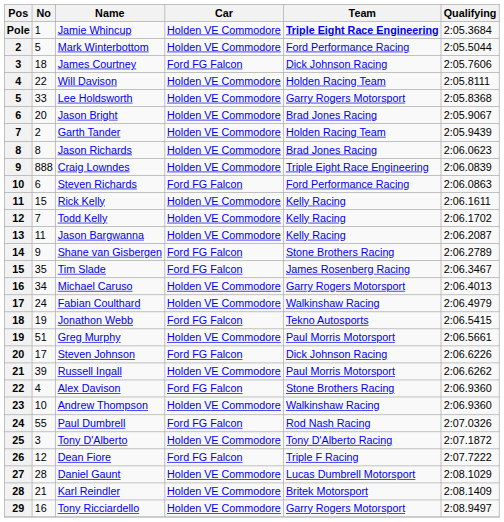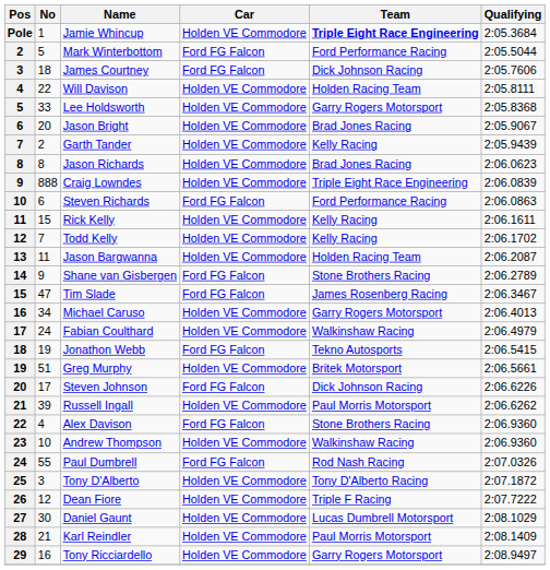 <table class="wikitable" style="font-size: 95%;">
 <tr>
 <th>Pos</th>
 <th>No</th>
 <th>Name</th>
 <th>Car</th>
 <th>Team</th>
 <th>Qualifying</th>
 </tr>
 <tr>
 <th>Pole</th>
 <td>1</td>
 <td><a href='#'>Jamie Whincup</a></td>
 <td><a href='#'>Holden VE Commodore</a></td>
 <td><strong><a href='#'>Triple Eight Race Engineering</a></strong></td>
 <td>2:05.3684</td>
 </tr>
 <tr>
 <th>2</th>
 <td>5</td>
 <td><a href='#'>Mark Winterbottom</a></td>
-<td><a href='#'>Holden VE Commodore</a></td>
+<td><a href='#'>Ford FG Falcon</a></td>
 <td><a href='#'>Ford Performance Racing</a></td>
 <td>2:05.5044</td>
 </tr>
 <tr>
 <th>3</th>
 <td>18</td>
 <td><a href='#'>James Courtney</a></td>
 <td><a href='#'>Ford FG Falcon</a></td>
 <td><a href='#'>Dick Johnson Racing</a></td>
 <td>2:05.7606</td>
 </tr>
 <tr>
 <th>4</th>
 <td>22</td>
 <td><a href='#'>Will Davison</a></td>
 <td><a href='#'>Holden VE Commodore</a></td>
 <td><a href='#'>Holden Racing Team</a></td>
 <td>2:05.8111</td>
 </tr>
 <tr>
 <th>5</th>
 <td>33</td>
 <td><a href='#'>Lee Holdsworth</a></td>
 <td><a href='#'>Holden VE Commodore</a></td>
 <td><a href='#'>Garry Rogers Motorsport</a></td>
 <td>2:05.8368</td>
 </tr>
 <tr>
 <th>6</th>
 <td>20</td>
 <td><a href='#'>Jason Bright</a></td>
 <td><a href='#'>Holden VE Commodore</a></td>
 <td><a href='#'>Brad Jones Racing</a></td>
 <td>2:05.9067</td>
 </tr>
 <tr>
 <th>7</th>
 <td>2</td>
 <td><a href='#'>Garth Tander</a></td>
 <td><a href='#'>Holden VE Commodore</a></td>
-<td><a href='#'>Holden Racing Team</a></td>
+<td><a href='#'>Kelly Racing</a></td>
 <td>2:05.9439</td>
 </tr>
 <tr>
 <th>8</th>
 <td>8</td>
 <td><a href='#'>Jason Richards</a></td>
 <td><a href='#'>Holden VE Commodore</a></td>
 <td><a href='#'>Brad Jones Racing</a></td>
 <td>2:06.0623</td>
 </tr>
 <tr>
 <th>9</th>
 <td>888</td>
 <td><a href='#'>Craig Lowndes</a></td>
 <td><a href='#'>Holden VE Commodore</a></td>
 <td><a href='#'>Triple Eight Race Engineering</a></td>
 <td>2:06.0839</td>
 </tr>
 <tr>
 <th>10</th>
 <td>6</td>
 <td><a href='#'>Steven Richards</a></td>
 <td><a href='#'>Ford FG Falcon</a></td>
 <td><a href='#'>Ford Performance Racing</a></td>
 <td>2:06.0863</td>
 </tr>
 <tr>
 <th>11</th>
 <td>15</td>
 <td><a href='#'>Rick Kelly</a></td>
 <td><a href='#'>Holden VE Commodore</a></td>
 <td><a href='#'>Kelly Racing</a></td>
 <td>2:06.1611</td>
 </tr>
 <tr>
 <th>12</th>
 <td>7</td>
 <td><a href='#'>Todd Kelly</a></td>
 <td><a href='#'>Holden VE Commodore</a></td>
 <td><a href='#'>Kelly Racing</a></td>
 <td>2:06.1702</td>
 </tr>
 <tr>
 <th>13</th>
 <td>11</td>
 <td><a href='#'>Jason Bargwanna</a></td>
 <td><a href='#'>Holden VE Commodore</a></td>
-<td><a href='#'>Kelly Racing</a></td>
+<td><a href='#'>Holden Racing Team</a></td>
 <td>2:06.2087</td>
 </tr>
 <tr>
 <th>14</th>
 <td>9</td>
 <td><a href='#'>Shane van Gisbergen</a></td>
 <td><a href='#'>Ford FG Falcon</a></td>
 <td><a href='#'>Stone Brothers Racing</a></td>
 <td>2:06.2789</td>
 </tr>
 <tr>
 <th>15</th>
-<td>35</td>
+<td>47</td>
 <td><a href='#'>Tim Slade</a></td>
 <td><a href='#'>Ford FG Falcon</a></td>
 <td><a href='#'>James Rosenberg Racing</a></td>
 <td>2:06.3467</td>
 </tr>
 <tr>
 <th>16</th>
 <td>34</td>
 <td><a href='#'>Michael Caruso</a></td>
 <td><a href='#'>Holden VE Commodore</a></td>
 <td><a href='#'>Garry Rogers Motorsport</a></td>
 <td>2:06.4013</td>
 </tr>
 <tr>
 <th>17</th>
 <td>24</td>
 <td><a href='#'>Fabian Coulthard</a></td>
 <td><a href='#'>Holden VE Commodore</a></td>
 <td><a href='#'>Walkinshaw Racing</a></td>
 <td>2:06.4979</td>
 </tr>
 <tr>
 <th>18</th>
 <td>19</td>
 <td><a href='#'>Jonathon Webb</a></td>
 <td><a href='#'>Ford FG Falcon</a></td>
 <td><a href='#'>Tekno Autosports</a></td>
 <td>2:06.5415</td>
 </tr>
 <tr>
 <th>19</th>
 <td>51</td>
 <td><a href='#'>Greg Murphy</a></td>
 <td><a href='#'>Holden VE Commodore</a></td>
-<td><a href='#'>Paul Morris Motorsport</a></td>
+<td><a href='#'>Britek Motorsport</a></td>
 <td>2:06.5661</td>
 </tr>
 <tr>
 <th>20</th>
 <td>17</td>
 <td><a href='#'>Steven Johnson</a></td>
 <td><a href='#'>Ford FG Falcon</a></td>
 <td><a href='#'>Dick Johnson Racing</a></td>
 <td>2:06.6226</td>
 </tr>
 <tr>
 <th>21</th>
 <td>39</td>
 <td><a href='#'>Russell Ingall</a></td>
 <td><a href='#'>Holden VE Commodore</a></td>
 <td><a href='#'>Paul Morris Motorsport</a></td>
 <td>2:06.6262</td>
 </tr>
 <tr>
 <th>22</th>
 <td>4</td>
 <td><a href='#'>Alex Davison</a></td>
 <td><a href='#'>Ford FG Falcon</a></td>
 <td><a href='#'>Stone Brothers Racing</a></td>
 <td>2:06.9360</td>
 </tr>
 <tr>
 <th>23</th>
 <td>10</td>
 <td><a href='#'>Andrew Thompson</a></td>
 <td><a href='#'>Holden VE Commodore</a></td>
 <td><a href='#'>Walkinshaw Racing</a></td>
 <td>2:06.9360</td>
 </tr>
 <tr>
 <th>24</th>
 <td>55</td>
 <td><a href='#'>Paul Dumbrell</a></td>
 <td><a href='#'>Ford FG Falcon</a></td>
 <td><a href='#'>Rod Nash Racing</a></td>
 <td>2:07.0326</td>
 </tr>
 <tr>
 <th>25</th>
 <td>3</td>
 <td><a href='#'>Tony D'Alberto</a></td>
 <td><a href='#'>Holden VE Commodore</a></td>
 <td><a href='#'>Tony D'Alberto Racing</a></td>
 <td>2:07.1872</td>
 </tr>
 <tr>
 <th>26</th>
 <td>12</td>
 <td><a href='#'>Dean Fiore</a></td>
-<td><a href='#'>Ford FG Falcon</a></td>
+<td><a href='#'>Holden VE Commodore</a></td>
 <td><a href='#'>Triple F Racing</a></td>
 <td>2:07.7222</td>
 </tr>
 <tr>
 <th>27</th>
-<td>28</td>
+<td>30</td>
 <td><a href='#'>Daniel Gaunt</a></td>
 <td><a href='#'>Holden VE Commodore</a></td>
 <td><a href='#'>Lucas Dumbrell Motorsport</a></td>
 <td>2:08.1029</td>
 </tr>
 <tr>
 <th>28</th>
 <td>21</td>
 <td><a href='#'>Karl Reindler</a></td>
 <td><a href='#'>Holden VE Commodore</a></td>
-<td><a href='#'>Britek Motorsport</a></td>
+<td><a href='#'>Paul Morris Motorsport</a></td>
 <td>2:08.1409</td>
 </tr>
 <tr>
 <th>29</th>
 <td>16</td>
 <td><a href='#'>Tony Ricciardello</a></td>
 <td><a href='#'>Holden VE Commodore</a></td>
 <td><a href='#'>Garry Rogers Motorsport</a></td>
 <td>2:08.9497</td>
 </tr>
 <tr>
 </tr>
 </table>
